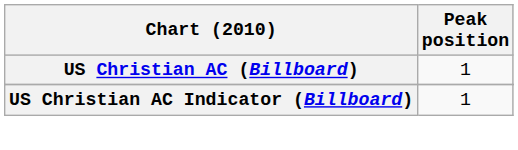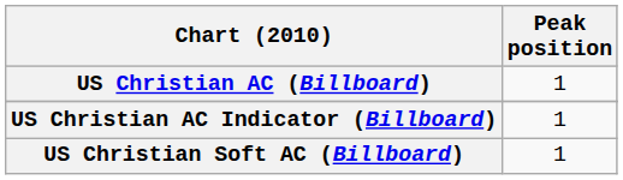 <table class="wikitable sortable plainrowheaders" style="text-align:center">
 <tr>
 <th scope="col">Chart (2010)</th>
 <th scope="col">Peak<br> position</th>
 </tr>
 <tr>
 <th scope="row">US <a href='#'>Christian AC</a> (<em><a href='#'>Billboard</a></em>)</th>
 <td>1</td>
 </tr>
 <tr>
 </tr>
 <tr>
 </tr>
 <tr>
 <th scope="row">US Christian AC Indicator (<em><a href='#'>Billboard</a></em>)</th>
 <td align="center">1</td>
 </tr>
+<tr>
+<th scope="row">US Christian Soft AC (<em><a href='#'>Billboard</a></em>)</th>
+<td align="center">1</td>
+</tr>
 </table>
